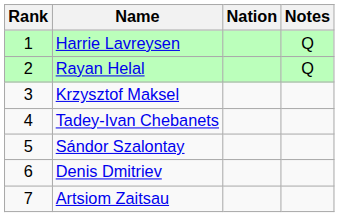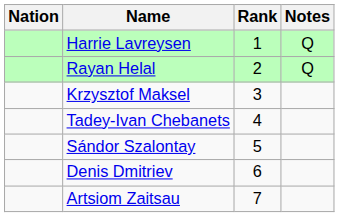 <table class="wikitable sortable" style="text-align:center">
 <tr>
+<th>Nation</th>
+<th>Name</th>
 <th>Rank</th>
-<th>Name</th>
-<th>Nation</th>
 <th>Notes</th>
 </tr>
 <tr bgcolor=bbffbb>
+<td align=left></td>
+<td align=left><a href='#'>Harrie Lavreysen</a></td>
 <td>1</td>
-<td align=left><a href='#'>Harrie Lavreysen</a></td>
-<td align=left></td>
 <td>Q</td>
 </tr>
 <tr bgcolor=bbffbb>
+<td align=left></td>
+<td align=left><a href='#'>Rayan Helal</a></td>
 <td>2</td>
-<td align=left><a href='#'>Rayan Helal</a></td>
-<td align=left></td>
 <td>Q</td>
 </tr>
 <tr>
+<td align=left></td>
+<td align=left><a href='#'>Krzysztof Maksel</a></td>
 <td>3</td>
-<td align=left><a href='#'>Krzysztof Maksel</a></td>
-<td align=left></td>
 <td></td>
 </tr>
 <tr>
+<td align=left></td>
+<td align=left><a href='#'>Tadey-Ivan Chebanets</a></td>
 <td>4</td>
-<td align=left><a href='#'>Tadey-Ivan Chebanets</a></td>
-<td align=left></td>
 <td></td>
 </tr>
 <tr>
+<td align=left></td>
+<td align=left><a href='#'>Sándor Szalontay</a></td>
 <td>5</td>
-<td align=left><a href='#'>Sándor Szalontay</a></td>
-<td align=left></td>
 <td></td>
 </tr>
 <tr>
+<td align=left></td>
+<td align=left><a href='#'>Denis Dmitriev</a></td>
 <td>6</td>
-<td align=left><a href='#'>Denis Dmitriev</a></td>
-<td align=left></td>
 <td></td>
 </tr>
 <tr>
+<td align=left></td>
+<td align=left><a href='#'>Artsiom Zaitsau</a></td>
 <td>7</td>
-<td align=left><a href='#'>Artsiom Zaitsau</a></td>
-<td align=left></td>
 <td></td>
 </tr>
 </table>
